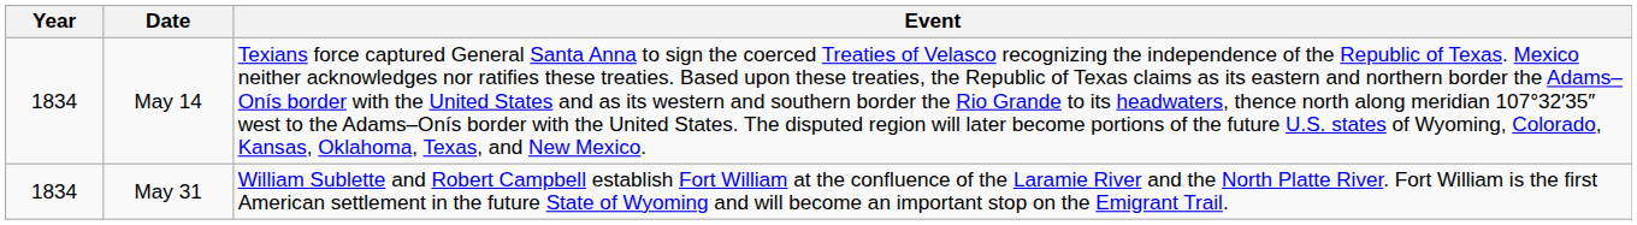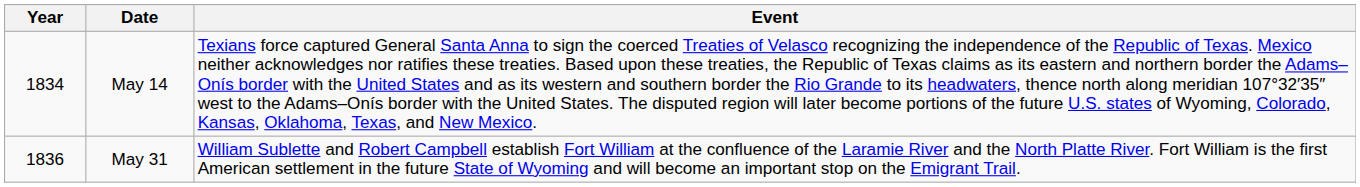 <table class="wikitable" style="width:100%;">
 <tr>
 <th style="width:6%">Year</th>
 <th style="width:8%">Date</th>
 <th style="width:86%">Event</th>
 </tr>
 <tr>
 <td align=center rowspan=1>1834</td>
 <td align=center>May 14</td>
 <td><a href='#'>Texians</a> force captured General <a href='#'>Santa Anna</a> to sign the coerced <a href='#'>Treaties of Velasco</a> recognizing the independence of the <a href='#'>Republic of Texas</a>. <a href='#'>Mexico</a> neither acknowledges nor ratifies these treaties. Based upon these treaties, the Republic of Texas claims as its eastern and northern border the <a href='#'>Adams–Onís border</a> with the <a href='#'>United States</a> and as its western and southern border the <a href='#'>Rio Grande</a> to its <a href='#'>headwaters</a>, thence north along meridian 107°32′35″ west to the Adams–Onís border with the United States. The disputed region will later become portions of the future <a href='#'>U.S. states</a> of Wyoming, <a href='#'>Colorado</a>, <a href='#'>Kansas</a>, <a href='#'>Oklahoma</a>, <a href='#'>Texas</a>, and <a href='#'>New Mexico</a>.</td>
 </tr>
 <tr>
-<td align=center rowspan=1>1834</td>
+<td align=center rowspan=1>1836</td>
 <td align=center>May 31</td>
 <td><a href='#'>William Sublette</a> and <a href='#'>Robert Campbell</a> establish <a href='#'>Fort William</a> at the confluence of the <a href='#'>Laramie River</a> and the <a href='#'>North Platte River</a>. Fort William is the first American settlement in the future <a href='#'>State of Wyoming</a> and will become an important stop on the <a href='#'>Emigrant Trail</a>.</td>
 </tr>
 </table>
